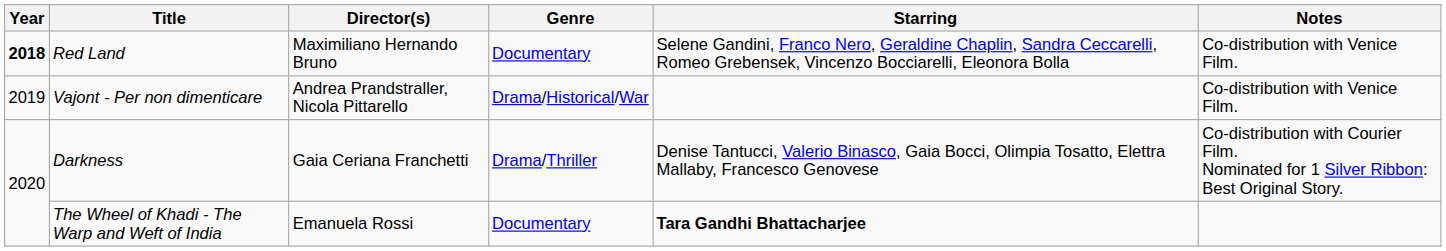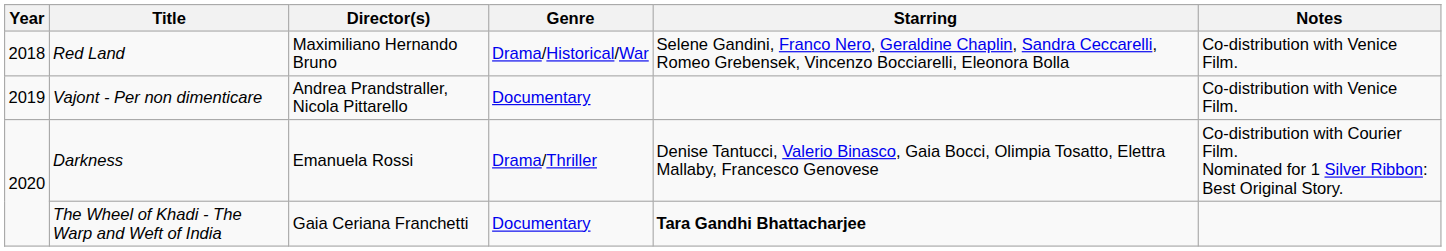 <table class="wikitable sortable" style="font-size:90%">
 <tr>
 <th>Year</th>
 <th>Title</th>
 <th>Director(s)</th>
 <th>Genre</th>
 <th>Starring</th>
 <th>Notes</th>
 </tr>
 <tr>
-<td><strong>2018</strong></td>
+<td>2018</td>
 <td><em>Red Land</em></td>
 <td>Maximiliano Hernando Bruno</td>
-<td><a href='#'>Documentary</a></td>
+<td><a href='#'>Drama</a>/<a href='#'>Historical</a>/<a href='#'>War</a></td>
 <td>Selene Gandini, <a href='#'>Franco Nero</a>, <a href='#'>Geraldine Chaplin</a>, <a href='#'>Sandra Ceccarelli</a>, Romeo Grebensek, Vincenzo Bocciarelli, Eleonora Bolla</td>
 <td>Co-distribution with Venice Film.</td>
 </tr>
 <tr>
 <td>2019</td>
 <td><em>Vajont - Per non dimenticare</em></td>
 <td>Andrea Prandstraller, Nicola Pittarello</td>
-<td><a href='#'>Drama</a>/<a href='#'>Historical</a>/<a href='#'>War</a></td>
+<td><a href='#'>Documentary</a></td>
 <td></td>
 <td>Co-distribution with Venice Film.</td>
 </tr>
 <tr>
 <td rowspan="2">2020</td>
 <td><em>Darkness</em></td>
-<td>Gaia Ceriana Franchetti</td>
+<td>Emanuela Rossi</td>
 <td><a href='#'>Drama</a>/<a href='#'>Thriller</a></td>
 <td>Denise Tantucci, <a href='#'>Valerio Binasco</a>, Gaia Bocci, Olimpia Tosatto, Elettra Mallaby, Francesco Genovese</td>
 <td>Co-distribution with Courier Film. <br> Nominated for 1 <a href='#'>Silver Ribbon</a>: Best Original Story.</td>
 </tr>
 <tr>
 <td><em>The Wheel of Khadi - The Warp and Weft of India</em></td>
-<td>Emanuela Rossi</td>
+<td>Gaia Ceriana Franchetti</td>
 <td><a href='#'>Documentary</a></td>
 <td><strong>Tara Gandhi Bhattacharjee</strong></td>
 <td></td>
 </tr>
 </table>
